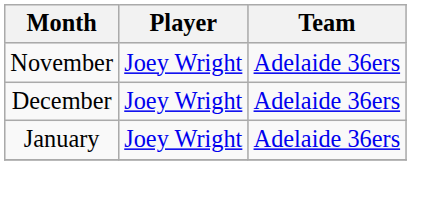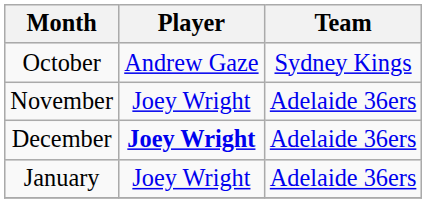 <table class="wikitable" style="text-align:center">
 <tr>
 <th>Month</th>
 <th>Player</th>
 <th>Team</th>
+</tr>
+<tr>
+<td>October</td>
+<td><a href='#'>Andrew Gaze</a></td>
+<td><a href='#'>Sydney Kings</a></td>
 </tr>
 <tr>
 <td>November</td>
 <td><a href='#'>Joey Wright</a></td>
 <td><a href='#'>Adelaide 36ers</a></td>
 </tr>
 <tr>
 <td>December</td>
-<td><a href='#'>Joey Wright</a></td>
+<td><strong><a href='#'>Joey Wright</a></strong></td>
 <td><a href='#'>Adelaide 36ers</a></td>
 </tr>
 <tr>
 <td>January</td>
 <td><a href='#'>Joey Wright</a></td>
 <td><a href='#'>Adelaide 36ers</a></td>
 </tr>
 <tr>
 </tr>
 </table>
